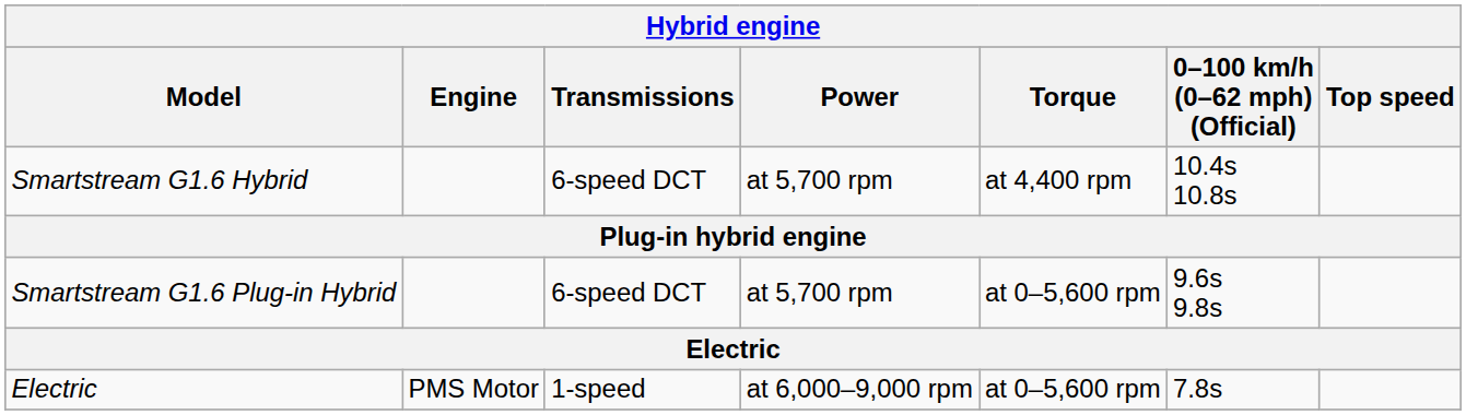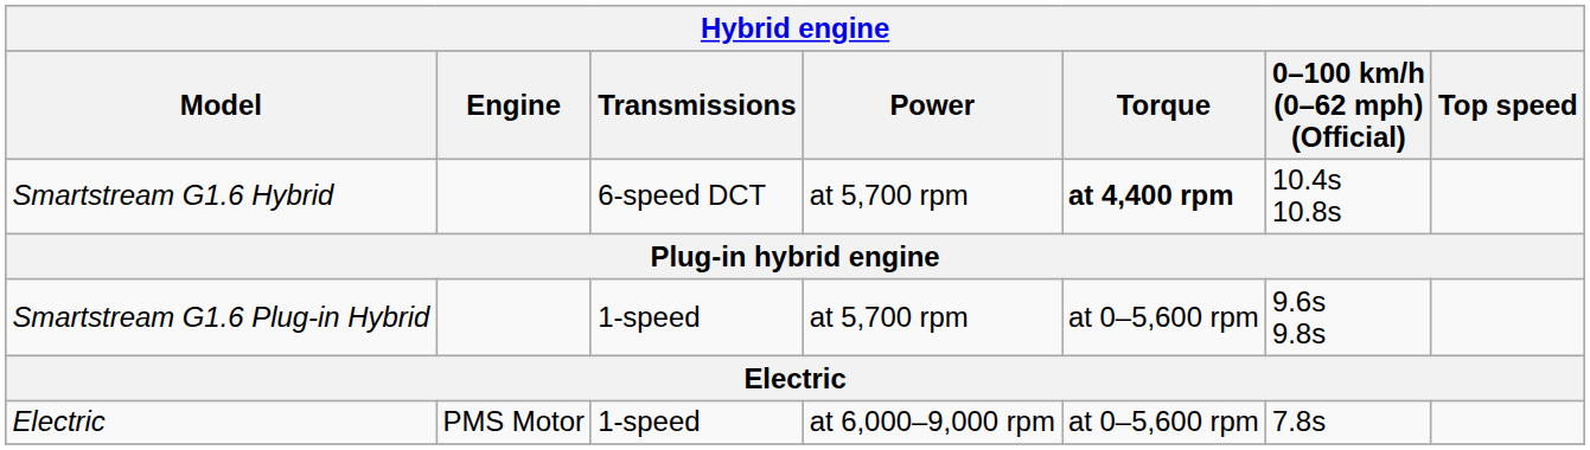 <table class="wikitable" style="text-align:left; font-size:90%;">
 <tr>
 <th colspan="7" style="text-align:center"><a href='#'>Hybrid engine</a></th>
 </tr>
 <tr>
 <th>Model</th>
 <th>Engine</th>
 <th>Transmissions</th>
 <th>Power</th>
 <th>Torque</th>
 <th>0–100 km/h<br>(0–62 mph)<br>(Official)</th>
 <th>Top speed</th>
 </tr>
 <tr>
 <td><em>Smartstream G1.6 Hybrid</em></td>
 <td></td>
 <td>6-speed DCT</td>
 <td> at 5,700 rpm</td>
-<td> at 4,400 rpm</td>
+<td><strong> at 4,400 rpm</strong></td>
 <td>10.4s<br>10.8s</td>
 <td></td>
 </tr>
 <tr>
 <th colspan="7" style="text-align:center">Plug-in hybrid engine</th>
 </tr>
 <tr>
 <td><em>Smartstream G1.6 Plug-in Hybrid</em></td>
 <td></td>
-<td>6-speed DCT</td>
+<td>1-speed</td>
 <td> at 5,700 rpm</td>
 <td> at 0–5,600 rpm</td>
 <td>9.6s<br>9.8s</td>
 <td><br></td>
 </tr>
 <tr>
 <th colspan="7" style="text-align:center">Electric</th>
 </tr>
 <tr>
 <td><em>Electric</em></td>
 <td>PMS Motor</td>
 <td>1-speed</td>
 <td> at 6,000–9,000 rpm</td>
 <td> at 0–5,600 rpm</td>
 <td>7.8s</td>
 <td></td>
 </tr>
 </table>
